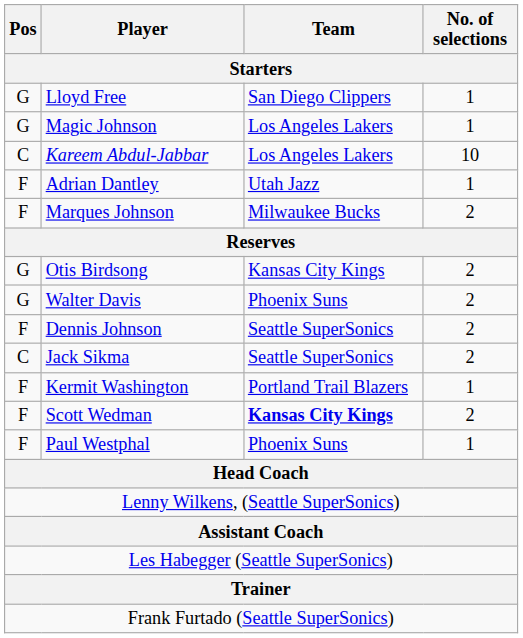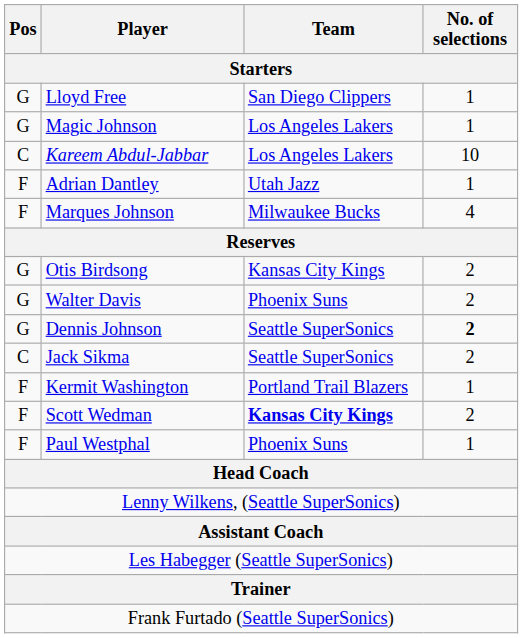 <table class="wikitable" style="text-align:center">
 <tr>
 <th scope="col" width="25px">Pos</th>
 <th scope="col" width="170px">Player</th>
 <th scope="col" width="150px">Team</th>
 <th scope="col" width="75px">No. of selections</th>
 </tr>
 <tr>
 <th scope="col" colspan="4">Starters</th>
 </tr>
 <tr>
 <td>G</td>
 <td style="text-align:left"><a href='#'>Lloyd Free</a></td>
 <td style="text-align:left"><a href='#'>San Diego Clippers</a></td>
 <td>1</td>
 </tr>
 <tr>
 <td>G</td>
 <td style="text-align:left"><a href='#'>Magic Johnson</a></td>
 <td style="text-align:left"><a href='#'>Los Angeles Lakers</a></td>
 <td>1</td>
 </tr>
 <tr>
 <td>C</td>
 <td style="text-align:left"><em><a href='#'>Kareem Abdul-Jabbar</a></em></td>
 <td style="text-align:left"><a href='#'>Los Angeles Lakers</a></td>
 <td>10</td>
 </tr>
 <tr>
 <td>F</td>
 <td style="text-align:left"><a href='#'>Adrian Dantley</a></td>
 <td style="text-align:left"><a href='#'>Utah Jazz</a></td>
 <td>1</td>
 </tr>
 <tr>
 <td>F</td>
 <td style="text-align:left"><a href='#'>Marques Johnson</a></td>
 <td style="text-align:left"><a href='#'>Milwaukee Bucks</a></td>
-<td>2</td>
+<td>4</td>
 </tr>
 <tr>
 <th scope="col" colspan="4">Reserves</th>
 </tr>
 <tr>
 <td>G</td>
 <td style="text-align:left"><a href='#'>Otis Birdsong</a></td>
 <td style="text-align:left"><a href='#'>Kansas City Kings</a></td>
 <td>2</td>
 </tr>
 <tr>
 <td>G</td>
 <td style="text-align:left"><a href='#'>Walter Davis</a></td>
 <td style="text-align:left"><a href='#'>Phoenix Suns</a></td>
 <td>2</td>
 </tr>
 <tr>
-<td>F</td>
+<td>G</td>
 <td style="text-align:left"><a href='#'>Dennis Johnson</a></td>
 <td style="text-align:left"><a href='#'>Seattle SuperSonics</a></td>
-<td>2</td>
+<td><strong>2</strong></td>
 </tr>
 <tr>
 <td>C</td>
 <td style="text-align:left"><a href='#'>Jack Sikma</a></td>
 <td style="text-align:left"><a href='#'>Seattle SuperSonics</a></td>
 <td>2</td>
 </tr>
 <tr>
 <td>F</td>
 <td style="text-align:left"><a href='#'>Kermit Washington</a></td>
 <td style="text-align:left"><a href='#'>Portland Trail Blazers</a></td>
 <td>1</td>
 </tr>
 <tr>
 <td>F</td>
 <td style="text-align:left"><a href='#'>Scott Wedman</a></td>
 <td style="text-align:left"><strong><a href='#'>Kansas City Kings</a></strong></td>
 <td>2</td>
 </tr>
 <tr>
 <td>F</td>
 <td style="text-align:left"><a href='#'>Paul Westphal</a></td>
 <td style="text-align:left"><a href='#'>Phoenix Suns</a></td>
 <td>1</td>
 </tr>
 <tr>
 <th scope="col" colspan="4">Head Coach</th>
 </tr>
 <tr>
 <td colspan="4"><a href='#'>Lenny Wilkens</a>, (<a href='#'>Seattle SuperSonics</a>)</td>
 </tr>
 <tr>
 <th scope="col" colspan="4">Assistant Coach</th>
 </tr>
 <tr>
 <td colspan="4"><a href='#'>Les Habegger</a> (<a href='#'>Seattle SuperSonics</a>)</td>
 </tr>
 <tr>
 <th scope="col" colspan="4">Trainer</th>
 </tr>
 <tr>
 <td colspan="4">Frank Furtado (<a href='#'>Seattle SuperSonics</a>)</td>
 </tr>
 </table>
